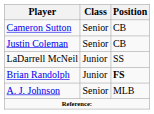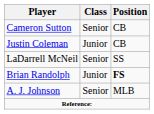 <table class="wikitable" border="1">
 <tr>
 <th>Player</th>
 <th>Class</th>
 <th>Position</th>
 </tr>
 <tr>
 <td><a href='#'>Cameron Sutton</a></td>
 <td>Senior</td>
 <td>CB</td>
 </tr>
 <tr>
 <td><a href='#'>Justin Coleman</a></td>
-<td>Senior</td>
+<td>Junior</td>
 <td>CB</td>
 </tr>
 <tr>
 <td>LaDarrell McNeil</td>
-<td>Junior</td>
+<td>Senior</td>
 <td>SS</td>
 </tr>
 <tr>
 <td><a href='#'>Brian Randolph</a></td>
 <td>Junior</td>
 <td><strong>FS</strong></td>
 </tr>
 <tr>
 <td><a href='#'>A. J. Johnson</a></td>
 <td>Senior</td>
 <td>MLB</td>
 </tr>
 <tr>
 <td colspan="3" style="font-size: 8pt" align="center"><strong>Reference:</strong></td>
 </tr>
 </table>
